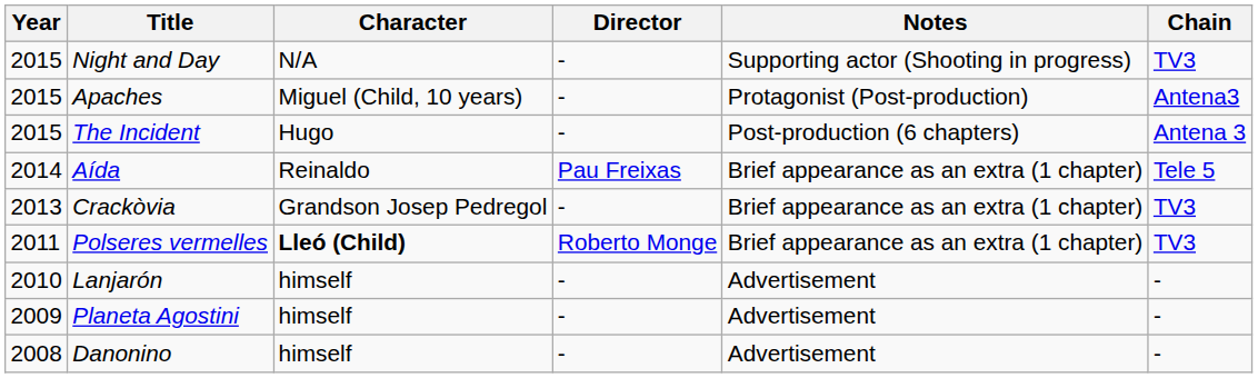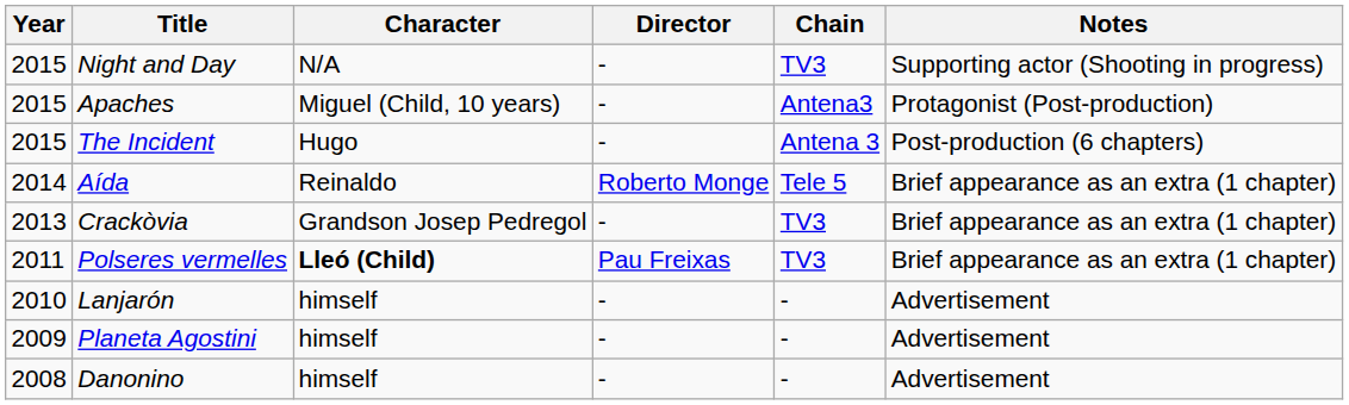 <table class="wikitable">
 <tr>
 <th>Year</th>
 <th>Title</th>
 <th>Character</th>
 <th>Director</th>
+<th>Chain</th>
 <th>Notes</th>
-<th>Chain</th>
 </tr>
 <tr>
 <td>2015</td>
 <td><em>Night and Day</em></td>
 <td>N/A</td>
 <td>-</td>
+<td><a href='#'>TV3</a></td>
 <td>Supporting actor (Shooting in progress)</td>
-<td><a href='#'>TV3</a></td>
 </tr>
 <tr>
 <td>2015</td>
 <td><em>Apaches</em></td>
 <td>Miguel (Child, 10 years)</td>
 <td>-</td>
+<td><a href='#'>Antena3</a></td>
 <td>Protagonist (Post-production)</td>
-<td><a href='#'>Antena3</a></td>
 </tr>
 <tr>
 <td>2015</td>
 <td><em><a href='#'>The Incident</a></em></td>
 <td>Hugo</td>
 <td>-</td>
+<td><a href='#'>Antena 3</a></td>
 <td>Post-production (6 chapters)</td>
-<td><a href='#'>Antena 3</a></td>
 </tr>
 <tr>
 <td>2014</td>
 <td><em><a href='#'>Aída</a></em></td>
 <td>Reinaldo</td>
-<td><a href='#'>Pau Freixas</a></td>
+<td><a href='#'>Roberto Monge</a></td>
+<td><a href='#'>Tele 5</a></td>
 <td>Brief appearance as an extra (1 chapter)</td>
-<td><a href='#'>Tele 5</a></td>
 </tr>
 <tr>
 <td>2013</td>
 <td><em>Crackòvia</em></td>
 <td>Grandson Josep Pedregol</td>
 <td>-</td>
+<td><a href='#'>TV3</a></td>
 <td>Brief appearance as an extra (1 chapter)</td>
-<td><a href='#'>TV3</a></td>
 </tr>
 <tr>
 <td>2011</td>
 <td><em><a href='#'>Polseres vermelles</a></em></td>
 <td><strong>Lleó (Child)</strong></td>
-<td><a href='#'>Roberto Monge</a></td>
+<td><a href='#'>Pau Freixas</a></td>
+<td><a href='#'>TV3</a></td>
 <td>Brief appearance as an extra (1 chapter)</td>
-<td><a href='#'>TV3</a></td>
 </tr>
 <tr>
 <td>2010</td>
 <td><em>Lanjarón</em></td>
 <td>himself</td>
 <td>-</td>
+<td>-</td>
 <td>Advertisement</td>
-<td>-</td>
 </tr>
 <tr>
 <td>2009</td>
 <td><em><a href='#'>Planeta Agostini</a></em></td>
 <td>himself</td>
 <td>-</td>
+<td>-</td>
 <td>Advertisement</td>
-<td>-</td>
 </tr>
 <tr>
 <td>2008</td>
 <td><em>Danonino</em></td>
 <td>himself</td>
 <td>-</td>
+<td>-</td>
 <td>Advertisement</td>
-<td>-</td>
 </tr>
 </table>
